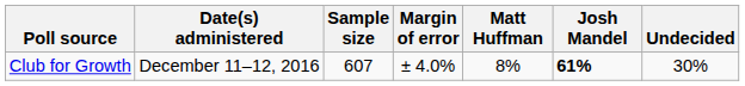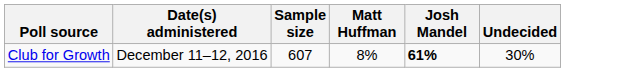 <table class="wikitable">
 <tr valign=bottom>
 <th>Poll source</th>
 <th>Date(s)<br>administered</th>
 <th>Sample<br>size</th>
-<th>Margin<br>of error</th>
 <th style="width:75px;">Matt<br>Huffman</th>
 <th style="width:75px;">Josh<br>Mandel</th>
 <th>Undecided</th>
 </tr>
 <tr>
 <td><a href='#'>Club for Growth</a></td>
 <td align=center>December 11–12, 2016</td>
 <td align=center>607</td>
-<td align=center>± 4.0%</td>
 <td align=center>8%</td>
 <td><strong>61%</strong></td>
 <td align=center>30%</td>
 </tr>
 </table>
